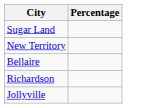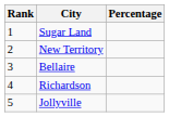 <table class="wikitable sortable">
 <tr>
+<th>Rank</th>
 <th>City</th>
 <th>Percentage</th>
 </tr>
 <tr>
+<td>1</td>
 <td><a href='#'>Sugar Land</a></td>
 <td align=right></td>
 </tr>
 <tr>
+<td>2</td>
 <td><a href='#'>New Territory</a></td>
 <td align=right></td>
 </tr>
 <tr>
+<td>3</td>
 <td><a href='#'>Bellaire</a></td>
 <td align=right></td>
 </tr>
 <tr>
+<td>4</td>
 <td><a href='#'>Richardson</a></td>
 <td align=right></td>
 </tr>
 <tr>
+<td>5</td>
 <td><a href='#'>Jollyville</a></td>
 <td align=right></td>
 </tr>
 </table>
